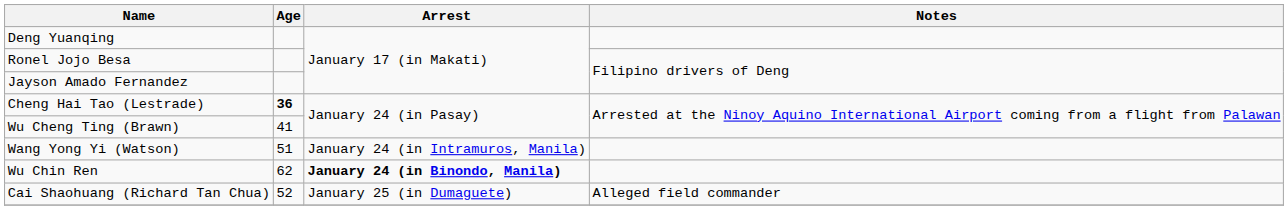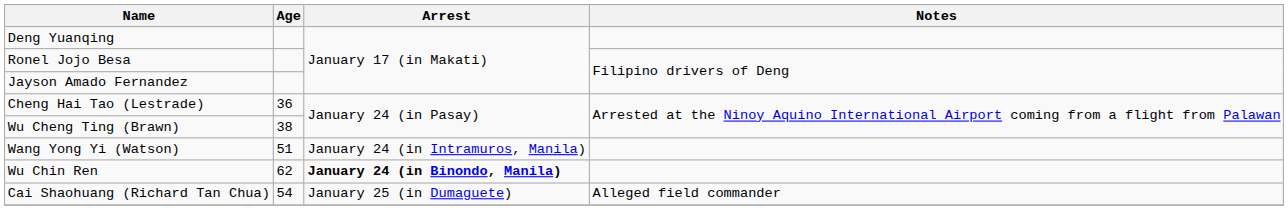 <table class="wikitable" style="text-align: left">
 <tr>
 <th>Name</th>
 <th>Age</th>
 <th>Arrest</th>
 <th>Notes</th>
 </tr>
 <tr>
 <td>Deng Yuanqing</td>
 <td></td>
 <td rowspan=3>January 17 (in Makati)</td>
 </tr>
 <tr>
 <td>Ronel Jojo Besa</td>
 <td></td>
 <td rowspan=2>Filipino drivers of Deng</td>
 </tr>
 <tr>
 <td>Jayson Amado Fernandez</td>
 <td></td>
 </tr>
 <tr>
 <td>Cheng Hai Tao (Lestrade)</td>
-<td><strong>36</strong></td>
+<td>36</td>
 <td rowspan=2>January 24 (in Pasay)</td>
 <td rowspan=2>Arrested at the <a href='#'>Ninoy Aquino International Airport</a> coming from a flight from <a href='#'>Palawan</a></td>
 </tr>
 <tr>
 <td>Wu Cheng Ting (Brawn)</td>
-<td>41</td>
+<td>38</td>
 </tr>
 <tr>
 <td>Wang Yong Yi (Watson)</td>
 <td>51</td>
 <td>January 24 (in <a href='#'>Intramuros</a>, <a href='#'>Manila</a>)</td>
 </tr>
 <tr>
 <td>Wu Chin Ren</td>
 <td>62</td>
 <td><strong>January 24 (in <a href='#'>Binondo</a>, <a href='#'>Manila</a>)</strong></td>
 <td></td>
 </tr>
 <tr>
 <td>Cai Shaohuang (Richard Tan Chua)</td>
-<td>52</td>
+<td>54</td>
 <td>January 25 (in <a href='#'>Dumaguete</a>)</td>
 <td>Alleged field commander</td>
 </tr>
 <tr>
 </tr>
 </table>
